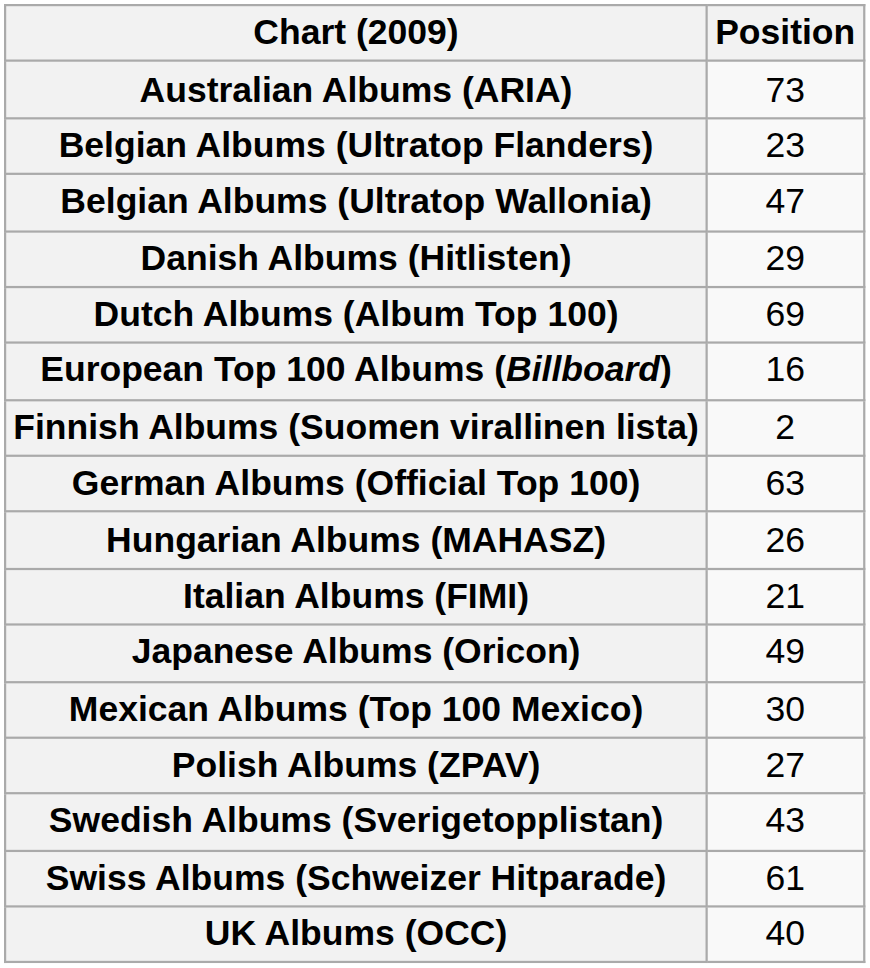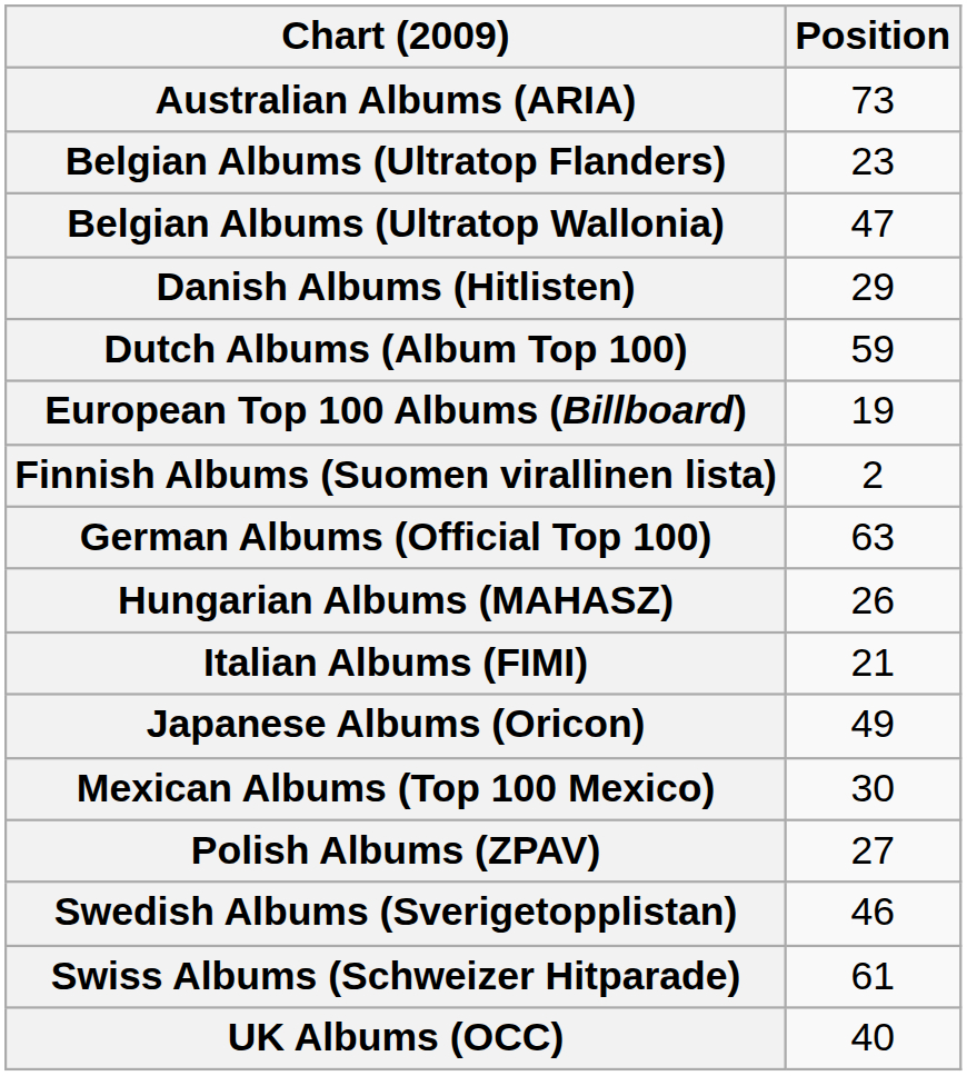 <table class="wikitable sortable plainrowheaders" style="text-align:center;">
 <tr>
 <th>Chart (2009)</th>
 <th>Position</th>
 </tr>
 <tr>
 <th scope="row">Australian Albums (ARIA)</th>
 <td>73</td>
 </tr>
 <tr>
 <th scope="row">Belgian Albums (Ultratop Flanders)</th>
 <td>23</td>
 </tr>
 <tr>
 <th scope="row">Belgian Albums (Ultratop Wallonia)</th>
 <td>47</td>
 </tr>
 <tr>
 <th scope="row">Danish Albums (Hitlisten)</th>
 <td>29</td>
 </tr>
 <tr>
 <th scope="row">Dutch Albums (Album Top 100)</th>
-<td>69</td>
+<td>59</td>
 </tr>
 <tr>
 <th scope="row">European Top 100 Albums (<em>Billboard</em>)</th>
-<td>16</td>
+<td>19</td>
 </tr>
 <tr>
 <th scope="row">Finnish Albums (Suomen virallinen lista)</th>
 <td>2</td>
 </tr>
 <tr>
 <th scope="row">German Albums (Official Top 100)</th>
 <td>63</td>
 </tr>
 <tr>
 <th scope="row">Hungarian Albums (MAHASZ)</th>
 <td>26</td>
 </tr>
 <tr>
 <th scope="row">Italian Albums (FIMI)</th>
 <td>21</td>
 </tr>
 <tr>
 <th scope="row">Japanese Albums (Oricon)</th>
 <td>49</td>
 </tr>
 <tr>
 <th scope="row">Mexican Albums (Top 100 Mexico)</th>
 <td>30</td>
 </tr>
 <tr>
 <th scope="row">Polish Albums (ZPAV)</th>
 <td>27</td>
 </tr>
 <tr>
 <th scope="row">Swedish Albums (Sverigetopplistan)</th>
-<td>43</td>
+<td>46</td>
 </tr>
 <tr>
 <th scope="row">Swiss Albums (Schweizer Hitparade)</th>
 <td>61</td>
 </tr>
 <tr>
 <th scope="row">UK Albums (OCC)</th>
 <td>40</td>
 </tr>
 </table>
